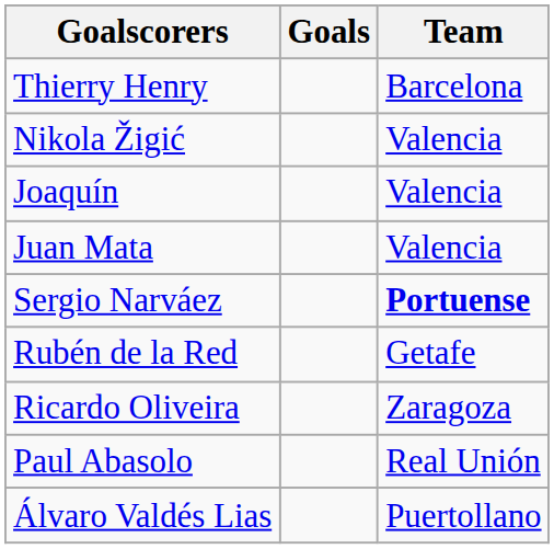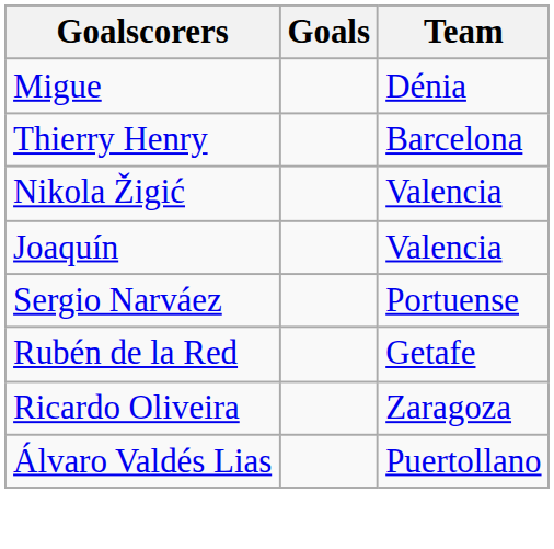 <table class="wikitable sortable" style="margin: 1em 1em 1em 0; background: #f9f9f9; border: 1px #aaa solid">
 <tr>
 <th>Goalscorers</th>
 <th>Goals</th>
 <th>Team</th>
+</tr>
+<tr>
+<td> <a href='#'>Migue</a></td>
+<td></td>
+<td><a href='#'>Dénia</a></td>
 </tr>
 <tr>
 <td> <a href='#'>Thierry Henry</a></td>
 <td></td>
 <td><a href='#'>Barcelona</a></td>
 </tr>
 <tr>
 <td> <a href='#'>Nikola Žigić</a></td>
 <td></td>
 <td><a href='#'>Valencia</a></td>
 </tr>
 <tr>
 <td> <a href='#'>Joaquín</a></td>
 <td></td>
 <td><a href='#'>Valencia</a></td>
 </tr>
 <tr>
-<td> <a href='#'>Juan Mata</a></td>
-<td></td>
-<td><a href='#'>Valencia</a></td>
-</tr>
-<tr>
 <td> <a href='#'>Sergio Narváez</a></td>
 <td></td>
-<td><strong><a href='#'>Portuense</a></strong></td>
+<td><a href='#'>Portuense</a></td>
 </tr>
 <tr>
 <td> <a href='#'>Rubén de la Red</a></td>
 <td></td>
 <td><a href='#'>Getafe</a></td>
 </tr>
 <tr>
 <td> <a href='#'>Ricardo Oliveira</a></td>
 <td></td>
 <td><a href='#'>Zaragoza</a></td>
 </tr>
 <tr>
-<td> <a href='#'>Paul Abasolo</a></td>
-<td></td>
-<td><a href='#'>Real Unión</a></td>
-</tr>
-<tr>
 <td> <a href='#'>Álvaro Valdés Lias</a></td>
 <td></td>
 <td><a href='#'>Puertollano</a></td>
 </tr>
 </table>
